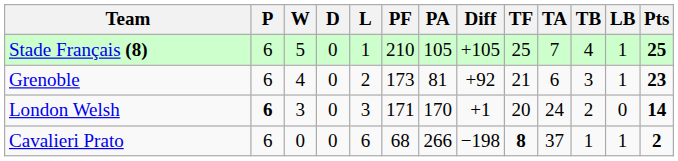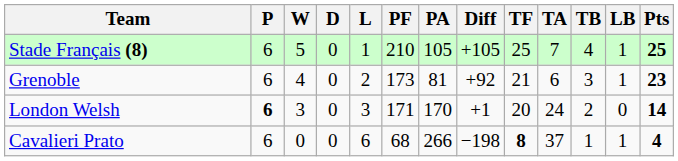 <table class="wikitable" style="text-align: center;">
 <tr>
 <th style="width:200px;">Team</th>
 <th width="20">P</th>
 <th width="20">W</th>
 <th width="20">D</th>
 <th width="20">L</th>
 <th width="20">PF</th>
 <th width="20">PA</th>
 <th width="20">Diff</th>
 <th width="20">TF</th>
 <th width="20">TA</th>
 <th width="20">TB</th>
 <th width="20">LB</th>
 <th width="20">Pts</th>
 </tr>
 <tr bgcolor="#ccffcc">
 <td align=left> <a href='#'>Stade Français</a> <strong>(8)</strong></td>
 <td>6</td>
 <td>5</td>
 <td>0</td>
 <td>1</td>
 <td>210</td>
 <td>105</td>
 <td>+105</td>
 <td>25</td>
 <td>7</td>
 <td>4</td>
 <td>1</td>
 <td><strong>25</strong></td>
 </tr>
 <tr>
 <td align=left> <a href='#'>Grenoble</a></td>
 <td>6</td>
 <td>4</td>
 <td>0</td>
 <td>2</td>
 <td>173</td>
 <td>81</td>
 <td>+92</td>
 <td>21</td>
 <td>6</td>
 <td>3</td>
 <td>1</td>
 <td><strong>23</strong></td>
 </tr>
 <tr>
 <td align=left> <a href='#'>London Welsh</a></td>
 <td><strong>6</strong></td>
 <td>3</td>
 <td>0</td>
 <td>3</td>
 <td>171</td>
 <td>170</td>
 <td>+1</td>
 <td>20</td>
 <td>24</td>
 <td>2</td>
 <td>0</td>
 <td><strong>14</strong></td>
 </tr>
 <tr>
 <td align=left> <a href='#'>Cavalieri Prato</a></td>
 <td>6</td>
 <td>0</td>
 <td>0</td>
 <td>6</td>
 <td>68</td>
 <td>266</td>
 <td>−198</td>
 <td><strong>8</strong></td>
 <td>37</td>
 <td>1</td>
 <td>1</td>
-<td><strong>2</strong></td>
+<td><strong>4</strong></td>
 </tr>
 </table>
